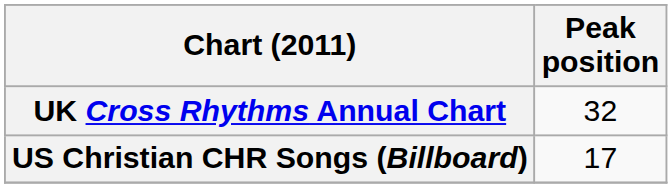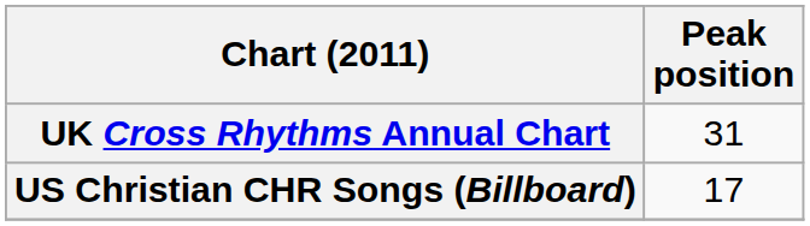 <table class="wikitable sortable plainrowheaders" style="text-align:center">
 <tr>
 <th scope="col">Chart (2011)</th>
 <th scope="col">Peak<br>position</th>
 </tr>
 <tr>
 <th scope="row">UK <a href='#'><em> Cross Rhythms</em> Annual Chart</a></th>
-<td>32</td>
+<td>31</td>
 </tr>
 <tr>
 <th scope="row">US Christian CHR Songs (<em>Billboard</em>)</th>
 <td>17</td>
 </tr>
 <tr>
 </tr>
 </table>
